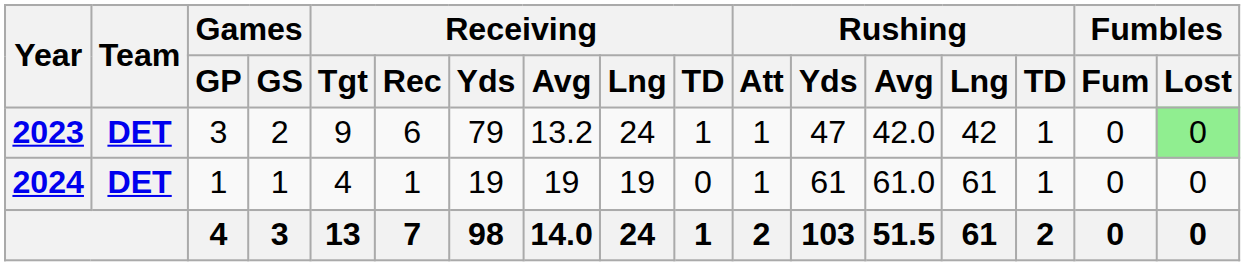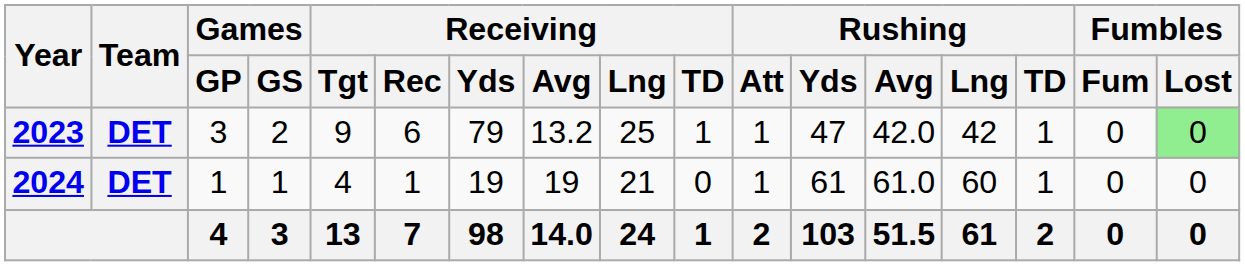 <table class="wikitable" style="text-align:center;">
 <tr>
 <th rowspan="2">Year</th>
 <th rowspan="2">Team</th>
 <th colspan="2">Games</th>
 <th colspan="6">Receiving</th>
 <th colspan="5">Rushing</th>
 <th colspan="2">Fumbles</th>
 </tr>
 <tr>
 <th>GP</th>
 <th>GS</th>
 <th>Tgt</th>
 <th>Rec</th>
 <th>Yds</th>
 <th>Avg</th>
 <th>Lng</th>
 <th>TD</th>
 <th>Att</th>
 <th>Yds</th>
 <th>Avg</th>
 <th>Lng</th>
 <th>TD</th>
 <th>Fum</th>
 <th>Lost</th>
 </tr>
 <tr>
 <th><a href='#'>2023</a></th>
 <th><a href='#'>DET</a></th>
 <td>3</td>
 <td>2</td>
 <td>9</td>
 <td>6</td>
 <td>79</td>
 <td>13.2</td>
-<td>24</td>
+<td>25</td>
 <td>1</td>
 <td>1</td>
 <td>47</td>
 <td>42.0</td>
 <td>42</td>
 <td>1</td>
 <td>0</td>
 <td style="background: lightgreen;">0</td>
 </tr>
 <tr>
 <th><a href='#'>2024</a></th>
 <th><a href='#'>DET</a></th>
 <td>1</td>
 <td>1</td>
 <td>4</td>
 <td>1</td>
 <td>19</td>
 <td>19</td>
-<td>19</td>
+<td>21</td>
 <td>0</td>
 <td>1</td>
 <td>61</td>
 <td>61.0</td>
-<td>61</td>
+<td>60</td>
 <td>1</td>
 <td>0</td>
 <td>0</td>
 </tr>
 <tr>
 <th colspan="2"></th>
 <th>4</th>
 <th>3</th>
 <th>13</th>
 <th>7</th>
 <th>98</th>
 <th>14.0</th>
 <th>24</th>
 <th>1</th>
 <th>2</th>
 <th>103</th>
 <th>51.5</th>
 <th>61</th>
 <th>2</th>
 <th>0</th>
 <th>0</th>
 </tr>
 </table>
